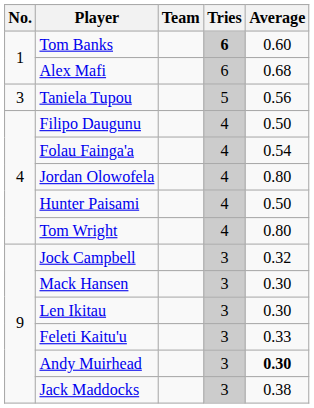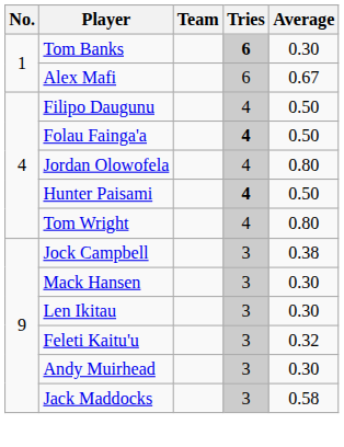 <table class="wikitable sortable" style="text-align:center; font-size:95%">
 <tr>
 <th>No.</th>
 <th>Player</th>
 <th>Team</th>
 <th>Tries</th>
 <th>Average</th>
 </tr>
 <tr>
 <td rowspan="2">1</td>
 <td style="text-align:left;"><a href='#'>Tom Banks</a></td>
 <td style="text-align:left;"></td>
 <td style="background:#ccc;"><strong>6</strong></td>
-<td>0.60</td>
+<td>0.30</td>
 </tr>
 <tr>
 <td style="text-align:left;"><a href='#'>Alex Mafi</a></td>
 <td style="text-align:left;"></td>
 <td style="background:#ccc;">6</td>
-<td>0.68</td>
-</tr>
-<tr>
-<td>3</td>
-<td style="text-align:left;"><a href='#'>Taniela Tupou</a></td>
-<td style="text-align:left;"></td>
-<td style="background:#ccc;">5</td>
-<td>0.56</td>
+<td>0.67</td>
 </tr>
 <tr>
 <td rowspan="5">4</td>
 <td style="text-align:left;"><a href='#'>Filipo Daugunu</a></td>
 <td style="text-align:left;"></td>
 <td style="background:#ccc;">4</td>
 <td>0.50</td>
 </tr>
 <tr>
 <td style="text-align:left;"><a href='#'>Folau Fainga'a</a></td>
 <td style="text-align:left;"></td>
-<td style="background:#ccc;">4</td>
-<td>0.54</td>
+<td style="background:#ccc;"><strong>4</strong></td>
+<td>0.50</td>
 </tr>
 <tr>
 <td style="text-align:left;"><a href='#'>Jordan Olowofela</a></td>
 <td style="text-align:left;"></td>
 <td style="background:#ccc;">4</td>
 <td>0.80</td>
 </tr>
 <tr>
 <td style="text-align:left;"><a href='#'>Hunter Paisami</a></td>
 <td style="text-align:left;"></td>
-<td style="background:#ccc;">4</td>
+<td style="background:#ccc;"><strong>4</strong></td>
 <td>0.50</td>
 </tr>
 <tr>
 <td style="text-align:left;"><a href='#'>Tom Wright</a></td>
 <td style="text-align:left;"></td>
 <td style="background:#ccc;">4</td>
 <td>0.80</td>
 </tr>
 <tr>
 <td rowspan="6">9</td>
 <td style="text-align:left;"><a href='#'>Jock Campbell</a></td>
 <td style="text-align:left;"></td>
 <td style="background:#ccc;">3</td>
-<td>0.32</td>
+<td>0.38</td>
 </tr>
 <tr>
 <td style="text-align:left;"><a href='#'>Mack Hansen</a></td>
 <td style="text-align:left;"></td>
 <td style="background:#ccc;">3</td>
 <td>0.30</td>
 </tr>
 <tr>
 <td style="text-align:left;"><a href='#'>Len Ikitau</a></td>
 <td style="text-align:left;"></td>
 <td style="background:#ccc;">3</td>
 <td>0.30</td>
 </tr>
 <tr>
 <td style="text-align:left;"><a href='#'>Feleti Kaitu'u</a></td>
 <td style="text-align:left;"></td>
 <td style="background:#ccc;">3</td>
-<td>0.33</td>
+<td>0.32</td>
 </tr>
 <tr>
 <td style="text-align:left;"><a href='#'>Andy Muirhead</a></td>
 <td style="text-align:left;"></td>
 <td style="background:#ccc;">3</td>
-<td><strong>0.30</strong></td>
+<td>0.30</td>
 </tr>
 <tr>
 <td style="text-align:left;"><a href='#'>Jack Maddocks</a></td>
 <td style="text-align:left;"></td>
 <td style="background:#ccc;">3</td>
-<td>0.38</td>
+<td>0.58</td>
 </tr>
 </table>
